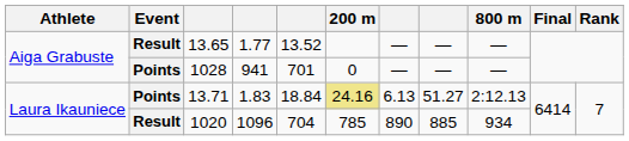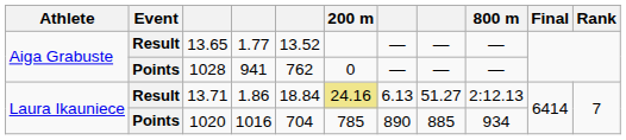 <table class="wikitable" style="font-size:90%">
 <tr>
 <th>Athlete</th>
 <th>Event</th>
 <th></th>
 <th></th>
 <th></th>
 <th>200 m</th>
 <th></th>
 <th></th>
 <th>800 m</th>
 <th>Final</th>
 <th>Rank</th>
 </tr>
 <tr align=center>
 <td rowspan=2 align=left><a href='#'>Aiga Grabuste</a></td>
 <th style="font-size:95%">Result</th>
 <td>13.65</td>
 <td>1.77</td>
 <td>13.52</td>
 <td></td>
 <td>—</td>
 <td>—</td>
 <td>—</td>
 <td rowspan=2 colspan=2></td>
 </tr>
 <tr align=center>
 <th style="font-size:95%">Points</th>
 <td>1028</td>
 <td>941</td>
-<td>701</td>
+<td>762</td>
 <td>0</td>
 <td>—</td>
 <td>—</td>
 <td>—</td>
 </tr>
 <tr align=center>
 <td rowspan=2 align=left><a href='#'>Laura Ikauniece</a></td>
-<th style="font-size:95%">Points</th>
+<th style="font-size:95%">Result</th>
 <td>13.71</td>
-<td>1.83</td>
+<td>1.86</td>
 <td>18.84</td>
 <td style="background: khaki;">24.16</td>
 <td>6.13</td>
 <td>51.27</td>
 <td>2:12.13</td>
 <td rowspan=2>6414</td>
 <td rowspan=2>7</td>
 </tr>
 <tr align=center>
-<th style="font-size:95%">Result</th>
+<th style="font-size:95%">Points</th>
 <td>1020</td>
-<td>1096</td>
+<td>1016</td>
 <td>704</td>
 <td>785</td>
 <td>890</td>
 <td>885</td>
 <td>934</td>
 </tr>
 </table>
